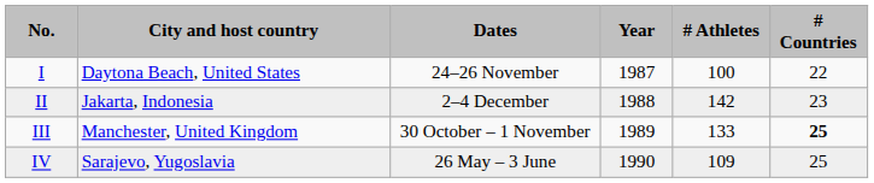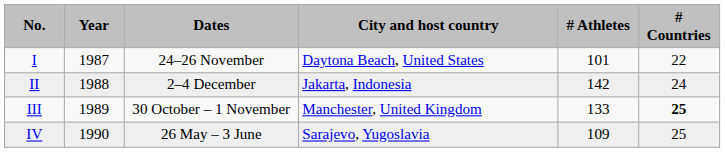 <table class="wikitable" style="text-align:center; font-size:90%">
 <tr>
 <th style="width: 50px; background-color:#C0C0C0">No.</th>
+<th style="width: 50px; background-color:#C0C0C0">Year</th>
+<th style="width: 160px; background-color:#C0C0C0">Dates</th>
 <th style="width: 240px; background-color:#C0C0C0">City and host country</th>
-<th style="width: 160px; background-color:#C0C0C0">Dates</th>
-<th style="width: 50px; background-color:#C0C0C0">Year</th>
 <th style="width: 70px; background-color:#C0C0C0"># Athletes</th>
 <th style="width: 70px; background-color:#C0C0C0"># Countries</th>
 </tr>
 <tr>
 <td><a href='#'>I</a></td>
+<td>1987</td>
+<td>24–26 November</td>
 <td align="left"> <a href='#'>Daytona Beach</a>, <a href='#'>United States</a></td>
-<td>24–26 November</td>
-<td>1987</td>
-<td>100</td>
+<td>101</td>
 <td>22</td>
 </tr>
 <tr bgcolor="efefef">
 <td><a href='#'>II</a></td>
+<td>1988</td>
+<td>2–4 December</td>
 <td align="left"> <a href='#'>Jakarta</a>, <a href='#'>Indonesia</a></td>
-<td>2–4 December</td>
-<td>1988</td>
 <td>142</td>
-<td>23</td>
+<td>24</td>
 </tr>
 <tr>
 <td><a href='#'>III</a></td>
+<td>1989</td>
+<td>30 October – 1 November</td>
 <td align="left"> <a href='#'>Manchester</a>, <a href='#'>United Kingdom</a></td>
-<td>30 October – 1 November</td>
-<td>1989</td>
 <td>133</td>
 <td><strong>25</strong></td>
 </tr>
 <tr bgcolor="efefef">
 <td><a href='#'>IV</a></td>
+<td>1990</td>
+<td>26 May – 3 June</td>
 <td align="left"> <a href='#'>Sarajevo</a>, <a href='#'>Yugoslavia</a></td>
-<td>26 May – 3 June</td>
-<td>1990</td>
 <td>109</td>
 <td>25</td>
 </tr>
 </table>
